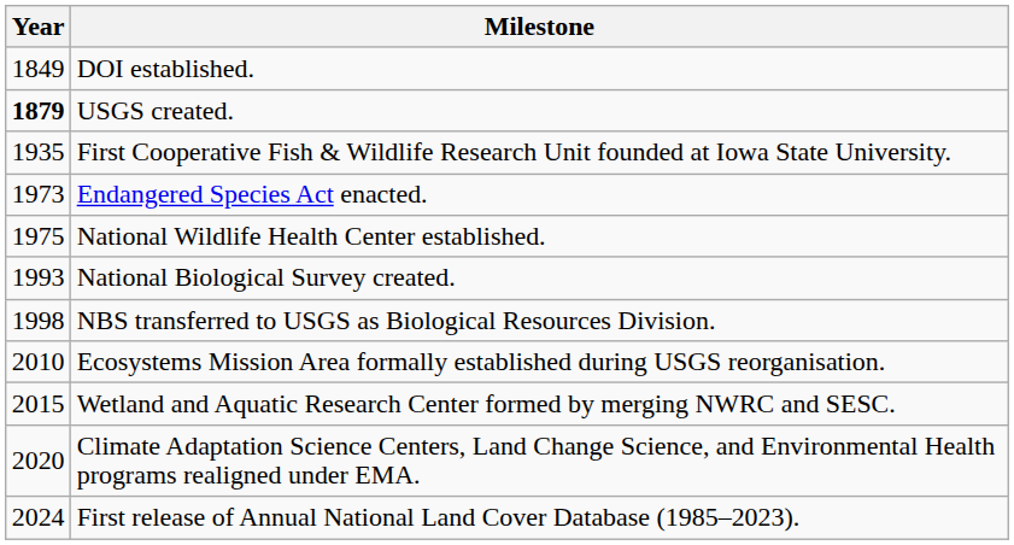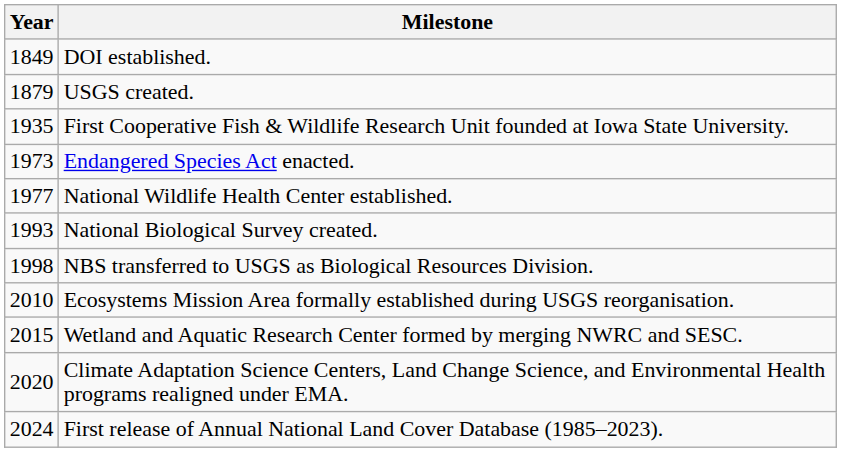 <table class="wikitable">
 <tr>
 <th>Year</th>
 <th>Milestone</th>
 </tr>
 <tr>
 <td>1849</td>
 <td>DOI established.</td>
 </tr>
 <tr>
-<td><strong>1879</strong></td>
+<td>1879</td>
 <td>USGS created.</td>
 </tr>
 <tr>
 <td>1935</td>
 <td>First Cooperative Fish & Wildlife Research Unit founded at Iowa State University.</td>
 </tr>
 <tr>
 <td>1973</td>
 <td><a href='#'>Endangered Species Act</a> enacted.</td>
 </tr>
 <tr>
-<td>1975</td>
+<td>1977</td>
 <td>National Wildlife Health Center established.</td>
 </tr>
 <tr>
 <td>1993</td>
 <td>National Biological Survey created.</td>
 </tr>
 <tr>
 <td>1998</td>
 <td>NBS transferred to USGS as Biological Resources Division.</td>
 </tr>
 <tr>
 <td>2010</td>
 <td>Ecosystems Mission Area formally established during USGS reorganisation.</td>
 </tr>
 <tr>
 <td>2015</td>
 <td>Wetland and Aquatic Research Center formed by merging NWRC and SESC.</td>
 </tr>
 <tr>
 <td>2020</td>
 <td>Climate Adaptation Science Centers, Land Change Science, and Environmental Health programs realigned under EMA.</td>
 </tr>
 <tr>
 <td>2024</td>
 <td>First release of Annual National Land Cover Database (1985–2023).</td>
 </tr>
 </table>
